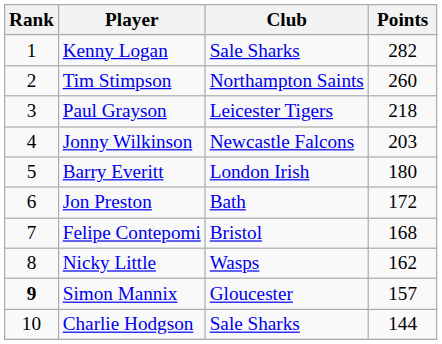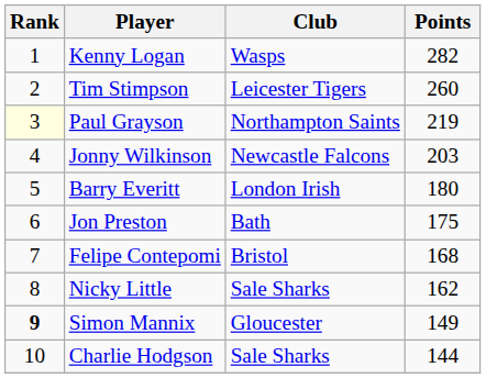 <table class="wikitable" style="text-align:center">
 <tr>
 <th>Rank</th>
 <th>Player</th>
 <th>Club</th>
 <th style="width:50px;">Points</th>
 </tr>
 <tr>
 <td>1</td>
 <td align=left> <a href='#'>Kenny Logan</a></td>
-<td align=left><a href='#'>Sale Sharks</a></td>
+<td align=left><a href='#'>Wasps</a></td>
 <td>282</td>
 </tr>
 <tr>
 <td>2</td>
 <td align=left> <a href='#'>Tim Stimpson</a></td>
-<td align=left><a href='#'>Northampton Saints</a></td>
+<td align=left><a href='#'>Leicester Tigers</a></td>
 <td>260</td>
 </tr>
 <tr>
-<td>3</td>
+<td style="background: lightyellow;">3</td>
 <td align=left> <a href='#'>Paul Grayson</a></td>
-<td align=left><a href='#'>Leicester Tigers</a></td>
-<td>218</td>
+<td align=left><a href='#'>Northampton Saints</a></td>
+<td>219</td>
 </tr>
 <tr>
 <td>4</td>
 <td align=left> <a href='#'>Jonny Wilkinson</a></td>
 <td align=left><a href='#'>Newcastle Falcons</a></td>
 <td>203</td>
 </tr>
 <tr>
 <td>5</td>
 <td align=left> <a href='#'>Barry Everitt</a></td>
 <td align=left><a href='#'>London Irish</a></td>
 <td>180</td>
 </tr>
 <tr>
 <td>6</td>
 <td align=left> <a href='#'>Jon Preston</a></td>
 <td align=left><a href='#'>Bath</a></td>
-<td>172</td>
+<td>175</td>
 </tr>
 <tr>
 <td>7</td>
 <td align=left> <a href='#'>Felipe Contepomi</a></td>
 <td align=left><a href='#'>Bristol</a></td>
 <td>168</td>
 </tr>
 <tr>
 <td>8</td>
 <td align=left> <a href='#'>Nicky Little</a></td>
-<td align=left><a href='#'>Wasps</a></td>
+<td align=left><a href='#'>Sale Sharks</a></td>
 <td>162</td>
 </tr>
 <tr>
 <td><strong>9</strong></td>
 <td align=left> <a href='#'>Simon Mannix</a></td>
 <td align=left><a href='#'>Gloucester</a></td>
-<td>157</td>
+<td>149</td>
 </tr>
 <tr>
 <td>10</td>
 <td align=left> <a href='#'>Charlie Hodgson</a></td>
 <td align=left><a href='#'>Sale Sharks</a></td>
 <td>144</td>
 </tr>
 <tr>
 </tr>
 </table>
